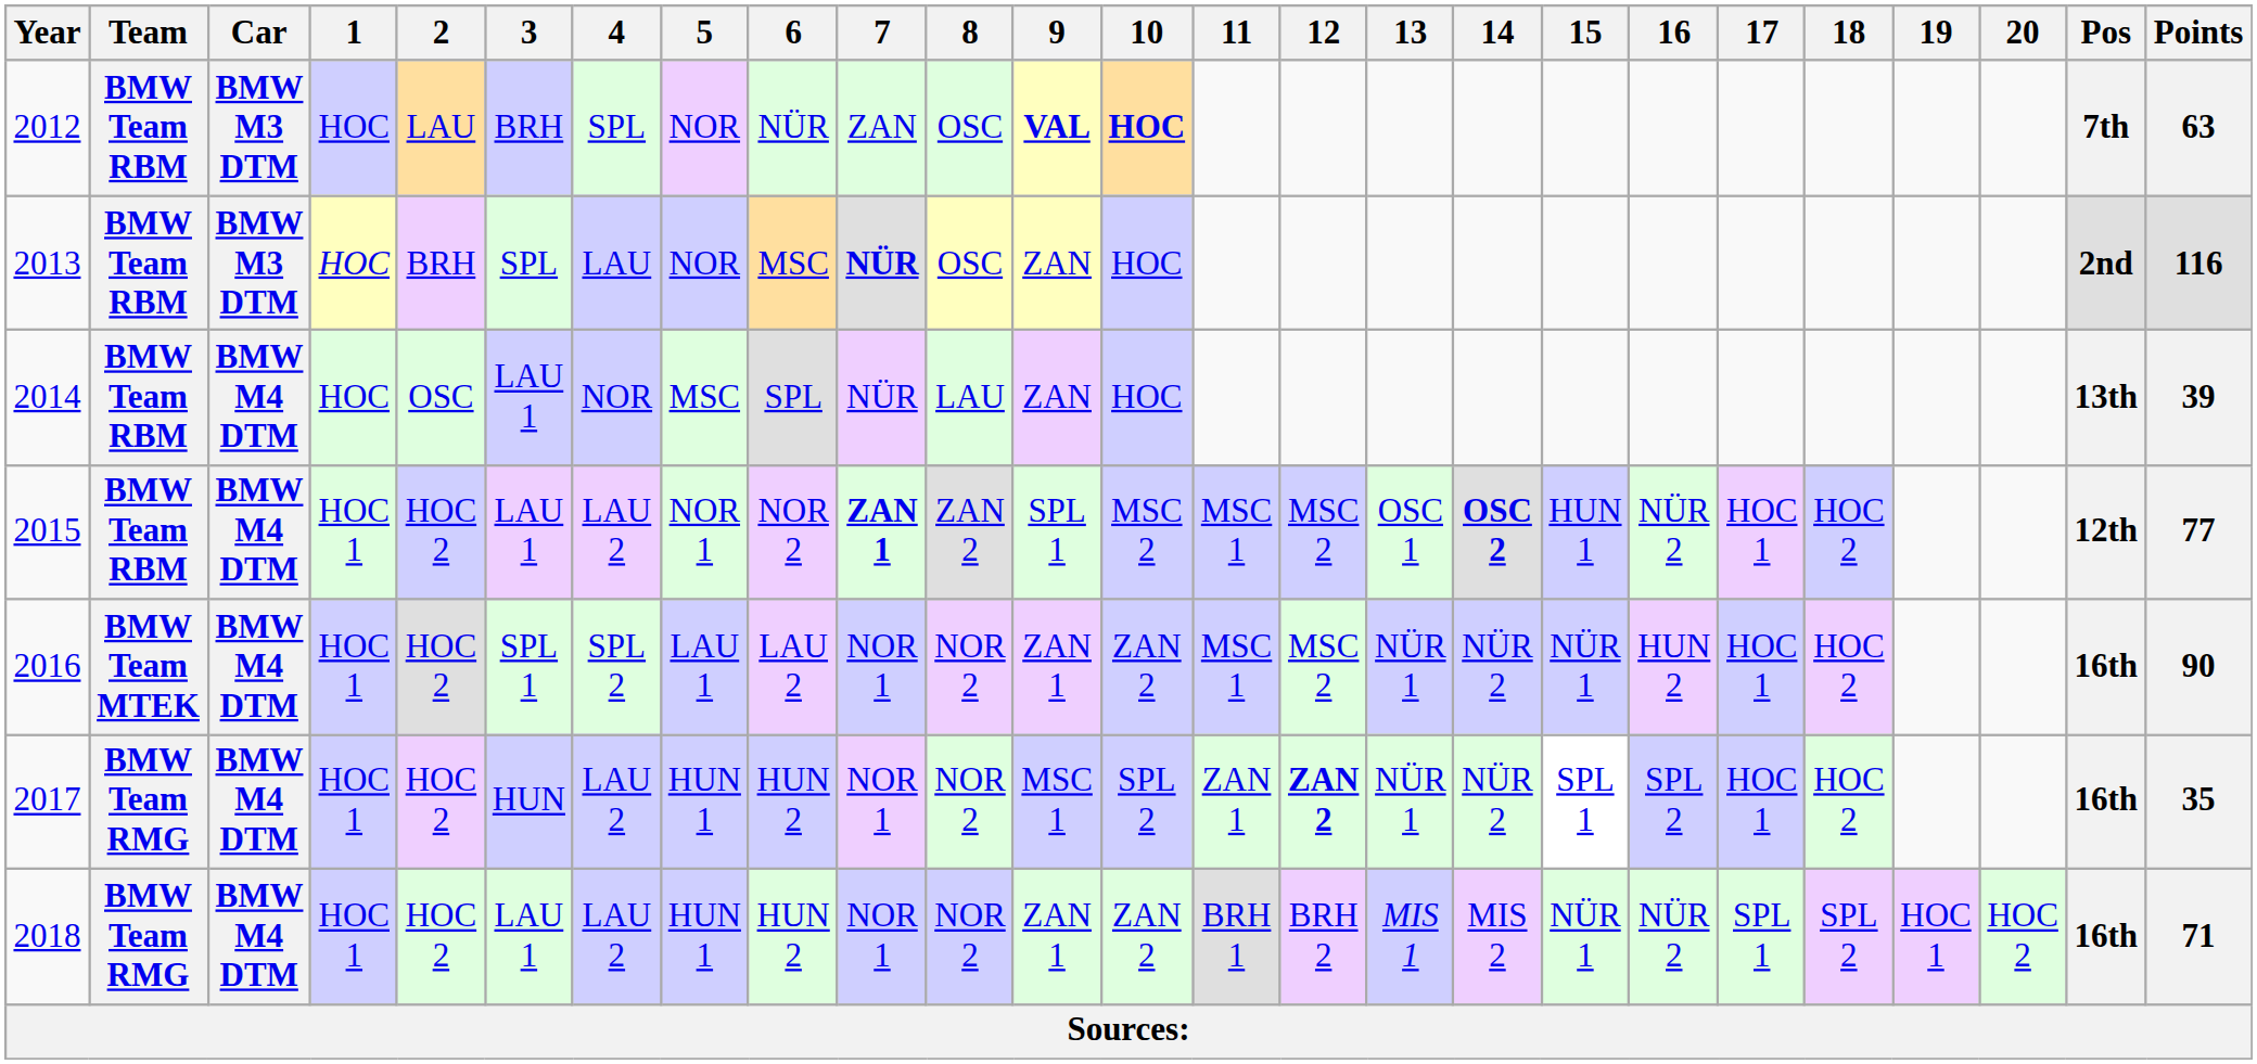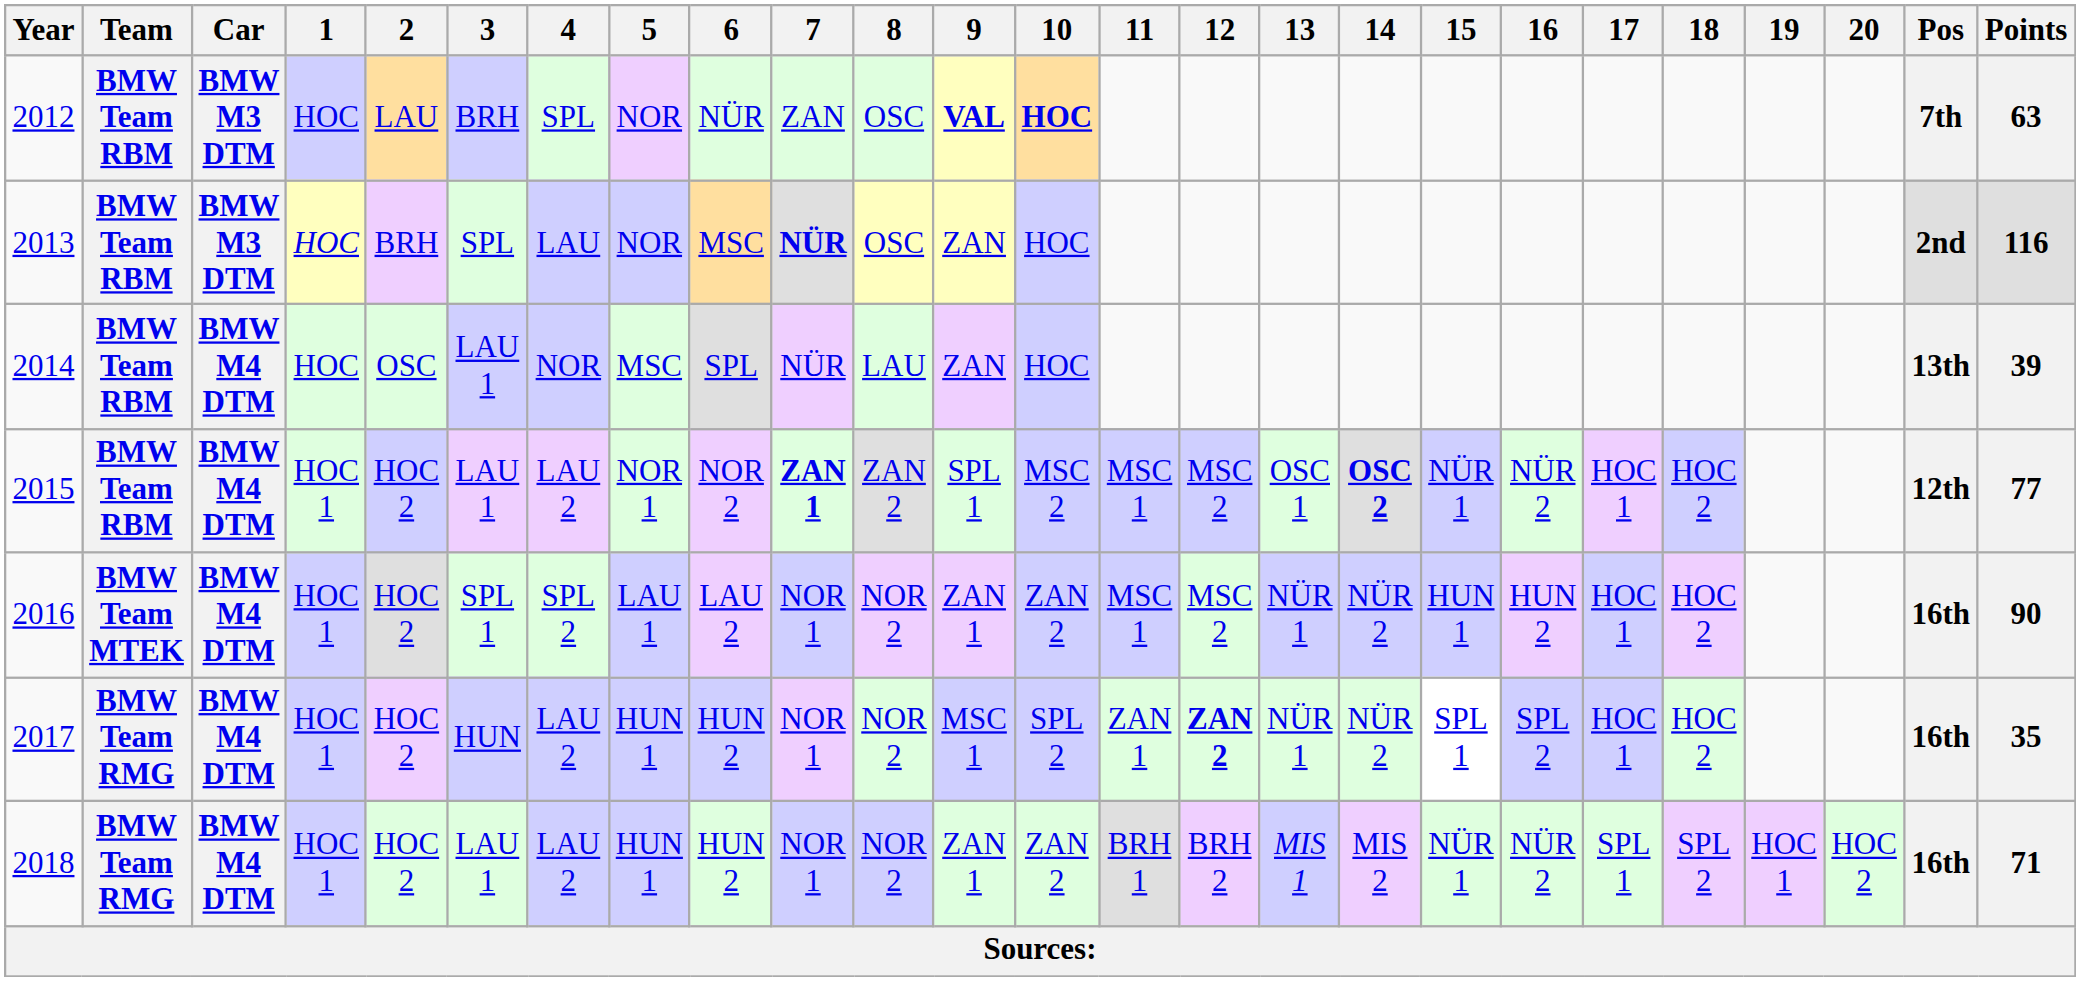 <table class="wikitable" style="text-align:center; font-size:85%">
 <tr>
 <th>Year</th>
 <th>Team</th>
 <th>Car</th>
 <th>1</th>
 <th>2</th>
 <th>3</th>
 <th>4</th>
 <th>5</th>
 <th>6</th>
 <th>7</th>
 <th>8</th>
 <th>9</th>
 <th>10</th>
 <th>11</th>
 <th>12</th>
 <th>13</th>
 <th>14</th>
 <th>15</th>
 <th>16</th>
 <th>17</th>
 <th>18</th>
 <th>19</th>
 <th>20</th>
 <th>Pos</th>
 <th>Points</th>
 </tr>
 <tr>
 <td><a href='#'>2012</a></td>
 <th><a href='#'>BMW Team RBM</a></th>
 <th><a href='#'>BMW M3 DTM</a></th>
 <td style="background:#CFCFFF;"><a href='#'>HOC</a><br></td>
 <td style="background:#ffdf9f;"><a href='#'>LAU</a><br></td>
 <td style="background:#CFCFFF;"><a href='#'>BRH</a><br></td>
 <td style="background:#DFFFDF;"><a href='#'>SPL</a><br></td>
 <td style="background:#efcfff;"><a href='#'>NOR</a><br></td>
 <td style="background:#DFFFDF;"><a href='#'>NÜR</a><br></td>
 <td style="background:#DFFFDF;"><a href='#'>ZAN</a><br></td>
 <td style="background:#DFFFDF;"><a href='#'>OSC</a><br></td>
 <td style="background:#FFFFBF;"><strong><a href='#'>VAL</a></strong><br></td>
 <td style="background:#ffdf9f;"><strong><a href='#'>HOC</a></strong><br></td>
 <td></td>
 <td></td>
 <td></td>
 <td></td>
 <td></td>
 <td></td>
 <td></td>
 <td></td>
 <td></td>
 <td></td>
 <th>7th</th>
 <th>63</th>
 </tr>
 <tr>
 <td><a href='#'>2013</a></td>
 <th><a href='#'>BMW Team RBM</a></th>
 <th><a href='#'>BMW M3 DTM</a></th>
 <td style="background:#FFFFBF;"><em><a href='#'>HOC</a></em><br></td>
 <td style="background:#EFCFFF;"><a href='#'>BRH</a><br></td>
 <td style="background:#DFFFDF;"><a href='#'>SPL</a><br></td>
 <td style="background:#CFCFFF;"><a href='#'>LAU</a><br></td>
 <td style="background:#CFCFFF;"><a href='#'>NOR</a><br></td>
 <td style="background:#FFDF9F;"><a href='#'>MSC</a><br></td>
 <td style="background:#DFDFDF;"><strong><a href='#'>NÜR</a></strong><br></td>
 <td style="background:#FFFFBF;"><a href='#'>OSC</a><br></td>
 <td style="background:#FFFFBF;"><a href='#'>ZAN</a><br></td>
 <td style="background:#CFCFFF;"><a href='#'>HOC</a><br></td>
 <td></td>
 <td></td>
 <td></td>
 <td></td>
 <td></td>
 <td></td>
 <td></td>
 <td></td>
 <td></td>
 <td></td>
 <th style="background:#DFDFDF;">2nd</th>
 <th style="background:#DFDFDF;">116</th>
 </tr>
 <tr>
 <td><a href='#'>2014</a></td>
 <th><a href='#'>BMW Team RBM</a></th>
 <th><a href='#'>BMW M4 DTM</a></th>
 <td style="background:#DFFFDF;"><a href='#'>HOC</a><br></td>
 <td style="background:#DFFFDF;"><a href='#'>OSC</a><br></td>
 <td style="background:#CFCFFF;"><a href='#'>LAU<br>1</a><br></td>
 <td style="background:#CFCFFF;"><a href='#'>NOR</a><br></td>
 <td style="background:#DFFFDF;"><a href='#'>MSC</a><br></td>
 <td style="background:#DFDFDF;"><a href='#'>SPL</a><br></td>
 <td style="background:#EFCFFF;"><a href='#'>NÜR</a><br></td>
 <td style="background:#DFFFDF;"><a href='#'>LAU</a><br></td>
 <td style="background:#EFCFFF;"><a href='#'>ZAN</a><br></td>
 <td style="background:#CFCFFF;"><a href='#'>HOC</a><br></td>
 <td></td>
 <td></td>
 <td></td>
 <td></td>
 <td></td>
 <td></td>
 <td></td>
 <td></td>
 <td></td>
 <td></td>
 <th>13th</th>
 <th>39</th>
 </tr>
 <tr>
 <td><a href='#'>2015</a></td>
 <th><a href='#'>BMW Team RBM</a></th>
 <th><a href='#'>BMW M4 DTM</a></th>
 <td style="background:#DFFFDF;"><a href='#'>HOC<br>1</a><br></td>
 <td style="background:#CFCFFF;"><a href='#'>HOC<br>2</a><br></td>
 <td style="background:#EFCFFF;"><a href='#'>LAU<br>1</a><br></td>
 <td style="background:#EFCFFF;"><a href='#'>LAU<br>2</a><br></td>
 <td style="background:#DFFFDF;"><a href='#'>NOR<br>1</a><br></td>
 <td style="background:#EFCFFF;"><a href='#'>NOR<br>2</a><br></td>
 <td style="background:#DFFFDF;"><strong><a href='#'>ZAN<br>1</a></strong><br></td>
 <td style="background:#DFDFDF;"><a href='#'>ZAN<br>2</a><br></td>
 <td style="background:#DFFFDF;"><a href='#'>SPL<br>1</a><br></td>
 <td style="background:#CFCFFF;"><a href='#'>MSC<br>2</a><br></td>
 <td style="background:#CFCFFF;"><a href='#'>MSC<br>1</a><br></td>
 <td style="background:#CFCFFF;"><a href='#'>MSC<br>2</a><br></td>
 <td style="background:#DFFFDF;"><a href='#'>OSC<br>1</a><br></td>
 <td style="background:#DFDFDF;"><strong><a href='#'>OSC<br>2</a></strong><br></td>
-<td style="background:#CFCFFF;"><a href='#'>HUN<br>1</a><br></td>
+<td style="background:#CFCFFF;"><a href='#'>NÜR<br>1</a><br></td>
 <td style="background:#DFFFDF;"><a href='#'>NÜR<br>2</a><br></td>
 <td style="background:#EFCFFF;"><a href='#'>HOC<br>1</a><br></td>
 <td style="background:#CFCFFF;"><a href='#'>HOC<br>2</a><br></td>
 <td></td>
 <td></td>
 <th>12th</th>
 <th>77</th>
 </tr>
 <tr>
 <td><a href='#'>2016</a></td>
 <th><a href='#'>BMW Team MTEK</a></th>
 <th><a href='#'>BMW M4 DTM</a></th>
 <td style="background:#CFCFFF;"><a href='#'>HOC<br>1</a><br></td>
 <td style="background:#DFDFDF;"><a href='#'>HOC<br>2</a><br></td>
 <td style="background:#DFFFDF;"><a href='#'>SPL<br>1</a><br></td>
 <td style="background:#DFFFDF;"><a href='#'>SPL<br>2</a><br></td>
 <td style="background:#CFCFFF;"><a href='#'>LAU<br>1</a><br></td>
 <td style="background:#EFCFFF;"><a href='#'>LAU<br>2</a><br></td>
 <td style="background:#CFCFFF;"><a href='#'>NOR<br>1</a><br></td>
 <td style="background:#EFCFFF;"><a href='#'>NOR<br>2</a><br></td>
 <td style="background:#EFCFFF;"><a href='#'>ZAN<br>1</a><br></td>
 <td style="background:#CFCFFF;"><a href='#'>ZAN<br>2</a><br></td>
 <td style="background:#CFCFFF;"><a href='#'>MSC<br>1</a><br></td>
 <td style="background:#DFFFDF;"><a href='#'>MSC<br>2</a><br></td>
 <td style="background:#CFCFFF;"><a href='#'>NÜR<br>1</a><br></td>
 <td style="background:#CFCFFF;"><a href='#'>NÜR<br>2</a><br></td>
-<td style="background:#CFCFFF;"><a href='#'>NÜR<br>1</a><br></td>
+<td style="background:#CFCFFF;"><a href='#'>HUN<br>1</a><br></td>
 <td style="background:#EFCFFF;"><a href='#'>HUN<br>2</a><br></td>
 <td style="background:#CFCFFF;"><a href='#'>HOC<br>1</a><br></td>
 <td style="background:#EFCFFF;"><a href='#'>HOC<br>2</a><br></td>
 <td></td>
 <td></td>
 <th>16th</th>
 <th>90</th>
 </tr>
 <tr>
 <td><a href='#'>2017</a></td>
 <th><a href='#'>BMW Team RMG</a></th>
 <th><a href='#'>BMW M4 DTM</a></th>
 <td style="background:#CFCFFF;"><a href='#'>HOC<br>1</a><br></td>
 <td style="background:#EFCFFF;"><a href='#'>HOC<br>2</a><br></td>
 <td style="background:#CFCFFF;"><a href='#'>HUN</a><br></td>
 <td style="background:#CFCFFF;"><a href='#'>LAU<br>2</a><br></td>
 <td style="background:#CFCFFF;"><a href='#'>HUN<br>1</a><br></td>
 <td style="background:#CFCFFF;"><a href='#'>HUN<br>2</a><br></td>
 <td style="background:#EFCFFF;"><a href='#'>NOR<br>1</a><br></td>
 <td style="background:#DFFFDF;"><a href='#'>NOR<br>2</a><br></td>
 <td style="background:#CFCFFF;"><a href='#'>MSC<br>1</a><br></td>
 <td style="background:#CFCFFF;"><a href='#'>SPL<br>2</a><br></td>
 <td style="background:#DFFFDF;"><a href='#'>ZAN<br>1</a><br></td>
 <td style="background:#DFFFDF;"><strong><a href='#'>ZAN<br>2</a></strong><br></td>
 <td style="background:#DFFFDF;"><a href='#'>NÜR<br>1</a><br></td>
 <td style="background:#DFFFDF;"><a href='#'>NÜR<br>2</a><br></td>
 <td style="background:#FFFFFF;"><a href='#'>SPL<br>1</a><br></td>
 <td style="background:#CFCFFF;"><a href='#'>SPL<br>2</a><br></td>
 <td style="background:#CFCFFF;"><a href='#'>HOC<br>1</a><br></td>
 <td style="background:#DFFFDF;"><a href='#'>HOC<br>2</a><br></td>
 <td></td>
 <td></td>
 <th>16th</th>
 <th>35</th>
 </tr>
 <tr>
 <td><a href='#'>2018</a></td>
 <th><a href='#'>BMW Team RMG</a></th>
 <th><a href='#'>BMW M4 DTM</a></th>
 <td style="background:#CFCFFF;"><a href='#'>HOC<br>1</a><br></td>
 <td style="background:#DFFFDF;"><a href='#'>HOC<br>2</a><br></td>
 <td style="background:#DFFFDF;"><a href='#'>LAU<br>1</a><br></td>
 <td style="background:#CFCFFF;"><a href='#'>LAU<br>2</a><br></td>
 <td style="background:#CFCFFF;"><a href='#'>HUN<br>1</a><br></td>
 <td style="background:#DFFFDF;"><a href='#'>HUN<br>2</a><br></td>
 <td style="background:#CFCFFF;"><a href='#'>NOR<br>1</a><br></td>
 <td style="background:#CFCFFF;"><a href='#'>NOR<br>2</a><br></td>
 <td style="background:#DFFFDF;"><a href='#'>ZAN<br>1</a><br></td>
 <td style="background:#DFFFDF;"><a href='#'>ZAN<br>2</a><br></td>
 <td style="background:#DFDFDF;"><a href='#'>BRH<br>1</a><br></td>
 <td style="background:#EFCFFF;"><a href='#'>BRH<br>2</a><br></td>
 <td style="background:#CFCFFF;"><em><a href='#'>MIS<br>1</a></em><br></td>
 <td style="background:#EFCFFF;"><a href='#'>MIS<br>2</a><br></td>
 <td style="background:#DFFFDF;"><a href='#'>NÜR<br>1</a><br></td>
 <td style="background:#DFFFDF;"><a href='#'>NÜR<br>2</a><br></td>
 <td style="background:#DFFFDF;"><a href='#'>SPL<br>1</a><br></td>
 <td style="background:#EFCFFF;"><a href='#'>SPL<br>2</a><br></td>
 <td style="background:#EFCFFF;"><a href='#'>HOC<br>1</a><br></td>
 <td style="background:#DFFFDF;"><a href='#'>HOC<br>2</a><br></td>
 <th>16th</th>
 <th>71</th>
 </tr>
 <tr>
 <th colspan="25">Sources:</th>
 </tr>
 </table>
